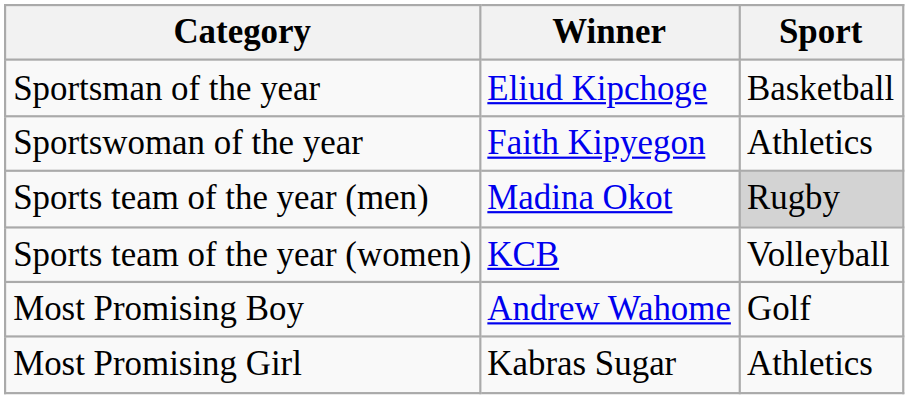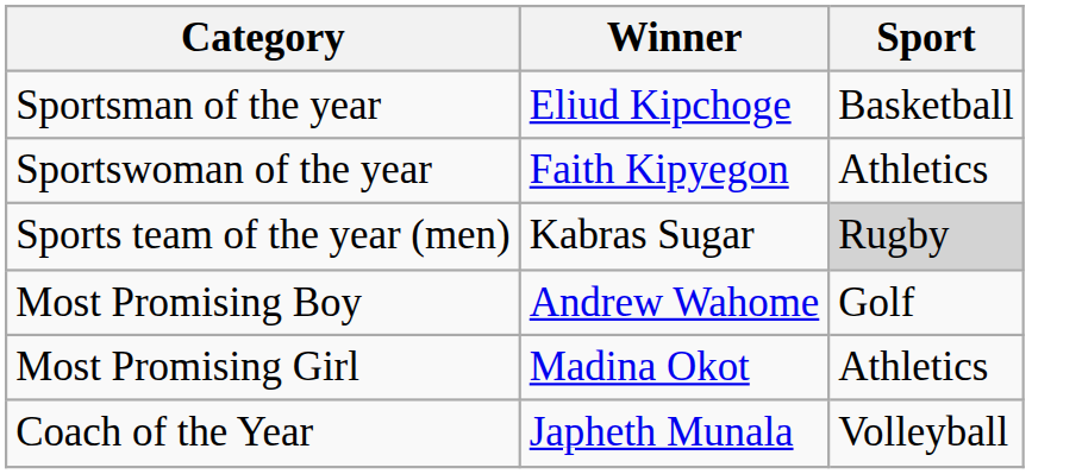 <table class="wikitable">
 <tr>
 <th>Category</th>
 <th>Winner</th>
 <th>Sport</th>
 </tr>
 <tr>
 <td>Sportsman of the year</td>
 <td><a href='#'>Eliud Kipchoge</a></td>
 <td>Basketball</td>
 </tr>
 <tr>
 <td>Sportswoman of the year</td>
 <td><a href='#'>Faith Kipyegon</a></td>
 <td>Athletics</td>
 </tr>
 <tr>
 <td>Sports team of the year (men)</td>
-<td><a href='#'>Madina Okot</a></td>
+<td>Kabras Sugar</td>
 <td style="background: lightgrey;">Rugby</td>
-</tr>
-<tr>
-<td>Sports team of the year (women)</td>
-<td><a href='#'>KCB</a></td>
-<td>Volleyball</td>
 </tr>
 <tr>
 <td>Most Promising Boy</td>
 <td><a href='#'>Andrew Wahome</a></td>
 <td>Golf</td>
 </tr>
 <tr>
 <td>Most Promising Girl</td>
-<td>Kabras Sugar</td>
+<td><a href='#'>Madina Okot</a></td>
 <td>Athletics</td>
 </tr>
+<tr>
+<td>Coach of the Year</td>
+<td><a href='#'>Japheth Munala</a></td>
+<td>Volleyball</td>
+</tr>
 </table>
